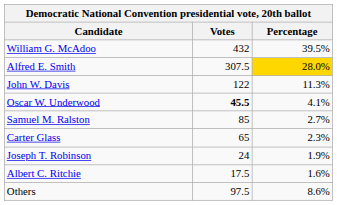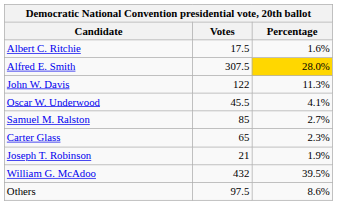 <table class="wikitable" style="font-size:95%;">
 <tr>
 <th colspan="3">Democratic National Convention presidential vote, 20th ballot</th>
 </tr>
 <tr>
 <th style="width: 17em">Candidate</th>
 <th style="width: 5em">Votes</th>
 <th style="width: 7em">Percentage</th>
 </tr>
 <tr>
-<td><a href='#'>William G. McAdoo</a></td>
-<td style="text-align:right;">432</td>
-<td style="text-align:right;">39.5%</td>
+<td><a href='#'>Albert C. Ritchie</a></td>
+<td style="text-align:right;">17.5</td>
+<td style="text-align:right;">1.6%</td>
 </tr>
 <tr>
 <td><a href='#'>Alfred E. Smith</a></td>
 <td style="text-align:right;">307.5</td>
 <td style="background: gold; text-align:right;">28.0%</td>
 </tr>
 <tr>
 <td><a href='#'>John W. Davis</a></td>
 <td style="text-align:right;">122</td>
 <td style="text-align:right;">11.3%</td>
 </tr>
 <tr>
 <td><a href='#'>Oscar W. Underwood</a></td>
-<td style="text-align:right;"><strong>45.5</strong></td>
+<td style="text-align:right;">45.5</td>
 <td style="text-align:right;">4.1%</td>
 </tr>
 <tr>
 <td><a href='#'>Samuel M. Ralston</a></td>
 <td style="text-align:right;">85</td>
 <td style="text-align:right;">2.7%</td>
 </tr>
 <tr>
 <td><a href='#'>Carter Glass</a></td>
 <td style="text-align:right;">65</td>
 <td style="text-align:right;">2.3%</td>
 </tr>
 <tr>
 <td><a href='#'>Joseph T. Robinson</a></td>
-<td style="text-align:right;">24</td>
+<td style="text-align:right;">21</td>
 <td style="text-align:right;">1.9%</td>
 </tr>
 <tr>
-<td><a href='#'>Albert C. Ritchie</a></td>
-<td style="text-align:right;">17.5</td>
-<td style="text-align:right;">1.6%</td>
+<td><a href='#'>William G. McAdoo</a></td>
+<td style="text-align:right;">432</td>
+<td style="text-align:right;">39.5%</td>
 </tr>
 <tr>
 <td>Others</td>
 <td style="text-align:right;">97.5</td>
 <td style="text-align:right;">8.6%</td>
 </tr>
 </table>
